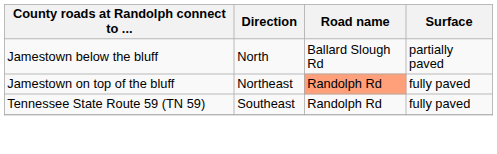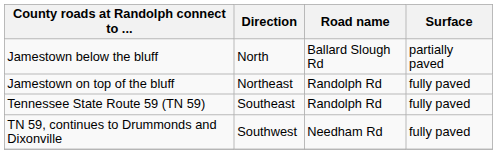 <table class="wikitable" style="text-align: left;">
 <tr>
 <th width="280">County roads at Randolph connect to ...</th>
 <th width="80" align="left">Direction</th>
 <th width="120" align="left">Road name</th>
 <th width="100" align="left">Surface</th>
 </tr>
 <tr>
 <td>Jamestown below the bluff</td>
 <td>North</td>
 <td>Ballard Slough Rd</td>
 <td>partially paved</td>
 </tr>
 <tr>
 <td>Jamestown on top of the bluff</td>
 <td>Northeast</td>
-<td style="background: lightsalmon;">Randolph Rd</td>
+<td>Randolph Rd</td>
 <td>fully paved</td>
 </tr>
 <tr>
 <td>Tennessee State Route 59 (TN 59)</td>
 <td>Southeast</td>
 <td>Randolph Rd</td>
 <td>fully paved</td>
 </tr>
 <tr>
+<td>TN 59, continues to Drummonds and Dixonville</td>
+<td>Southwest</td>
+<td>Needham Rd</td>
+<td>fully paved</td>
+</tr>
+<tr>
 </tr>
 </table>
